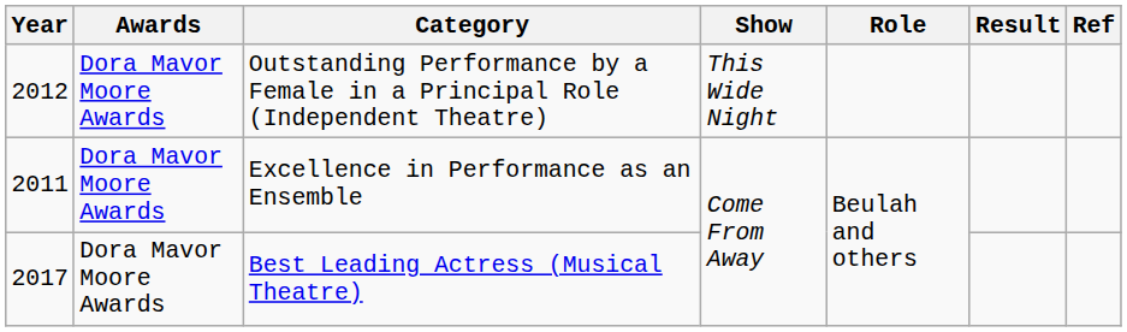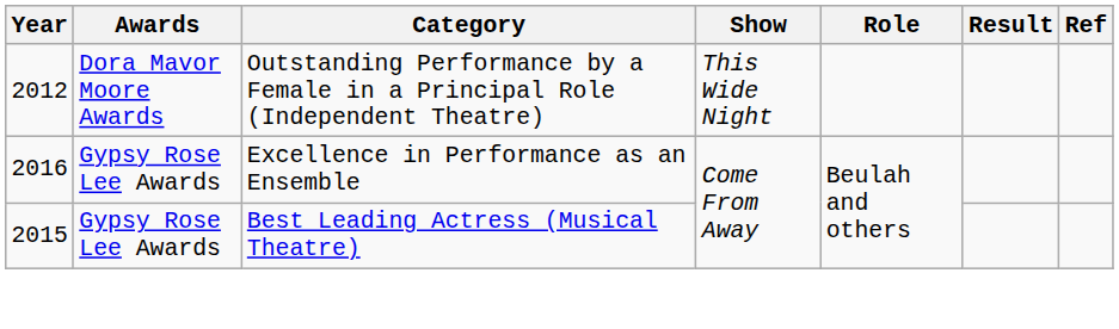 <table class="wikitable">
 <tr>
 <th>Year</th>
 <th>Awards</th>
 <th>Category</th>
 <th>Show</th>
 <th>Role</th>
 <th>Result</th>
 <th>Ref</th>
 </tr>
 <tr>
 <td>2012</td>
 <td><a href='#'>Dora Mavor Moore Awards</a></td>
 <td>Outstanding Performance by a Female in a Principal Role (Independent Theatre)</td>
 <td><em>This Wide Night</em></td>
 <td></td>
 <td></td>
 <td></td>
 </tr>
 <tr>
-<td>2011</td>
-<td><a href='#'>Dora Mavor Moore Awards</a></td>
+<td>2016</td>
+<td><a href='#'>Gypsy Rose Lee</a> Awards</td>
 <td>Excellence in Performance as an Ensemble</td>
 <td rowspan="2"><em>Come From Away</em></td>
 <td rowspan="2">Beulah and others</td>
 <td></td>
 <td></td>
 </tr>
 <tr>
-<td>2017</td>
-<td>Dora Mavor Moore Awards</td>
+<td>2015</td>
+<td><a href='#'>Gypsy Rose Lee</a> Awards</td>
 <td><a href='#'>Best Leading Actress (Musical Theatre)</a></td>
 <td></td>
 <td></td>
 </tr>
 </table>
